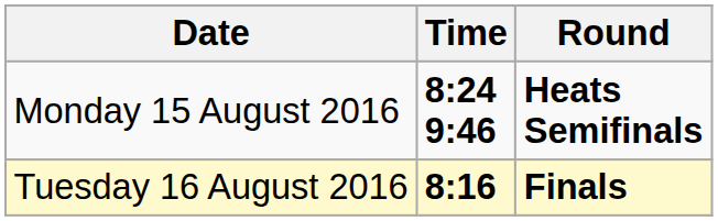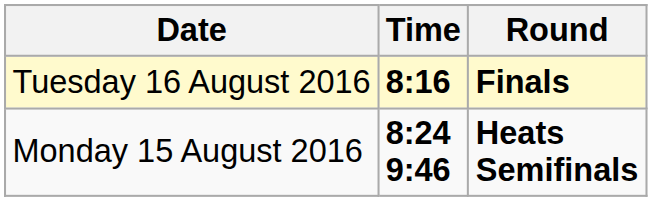 <table class="wikitable">
 <tr>
 <th>Date</th>
 <th>Time</th>
 <th>Round</th>
 </tr>
 <tr>
+<td style=background:lemonchiffon>Tuesday 16 August 2016</td>
+<td style=background:lemonchiffon><strong>8:16</strong></td>
+<td style=background:lemonchiffon><strong>Finals</strong></td>
+</tr>
+<tr>
 <td>Monday 15 August 2016</td>
 <td><strong>8:24<br>9:46</strong></td>
 <td><strong>Heats<br>Semifinals</strong></td>
 </tr>
-<tr>
-<td style=background:lemonchiffon>Tuesday 16 August 2016</td>
-<td style=background:lemonchiffon><strong>8:16</strong></td>
-<td style=background:lemonchiffon><strong>Finals</strong></td>
-</tr>
 </table>
